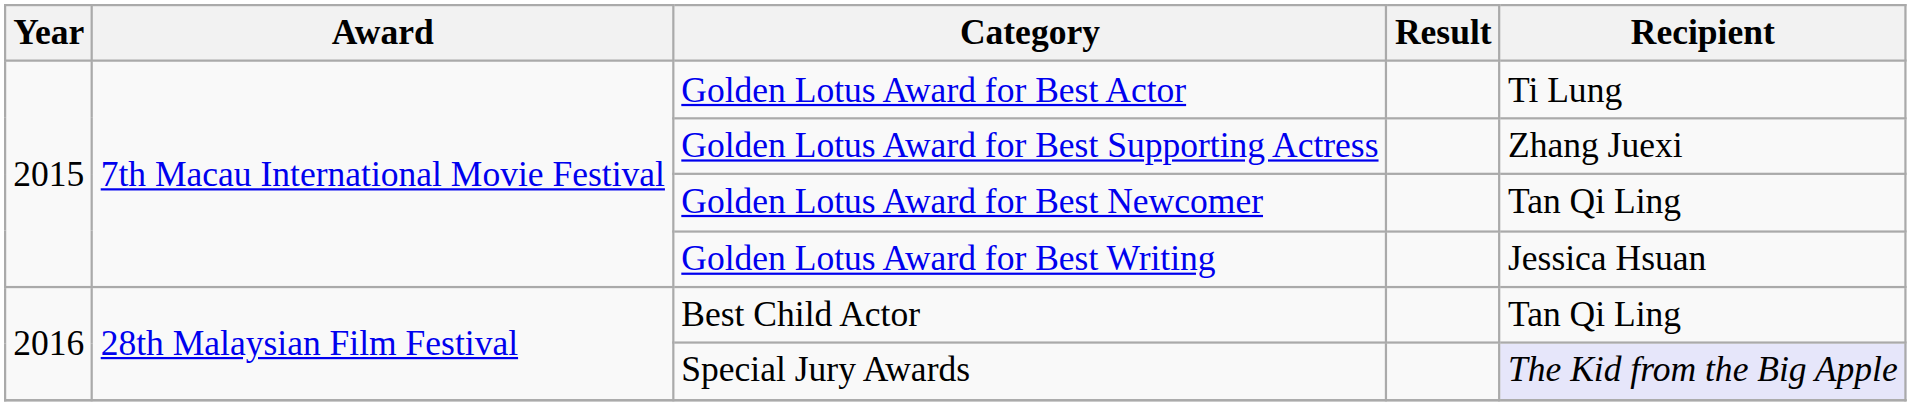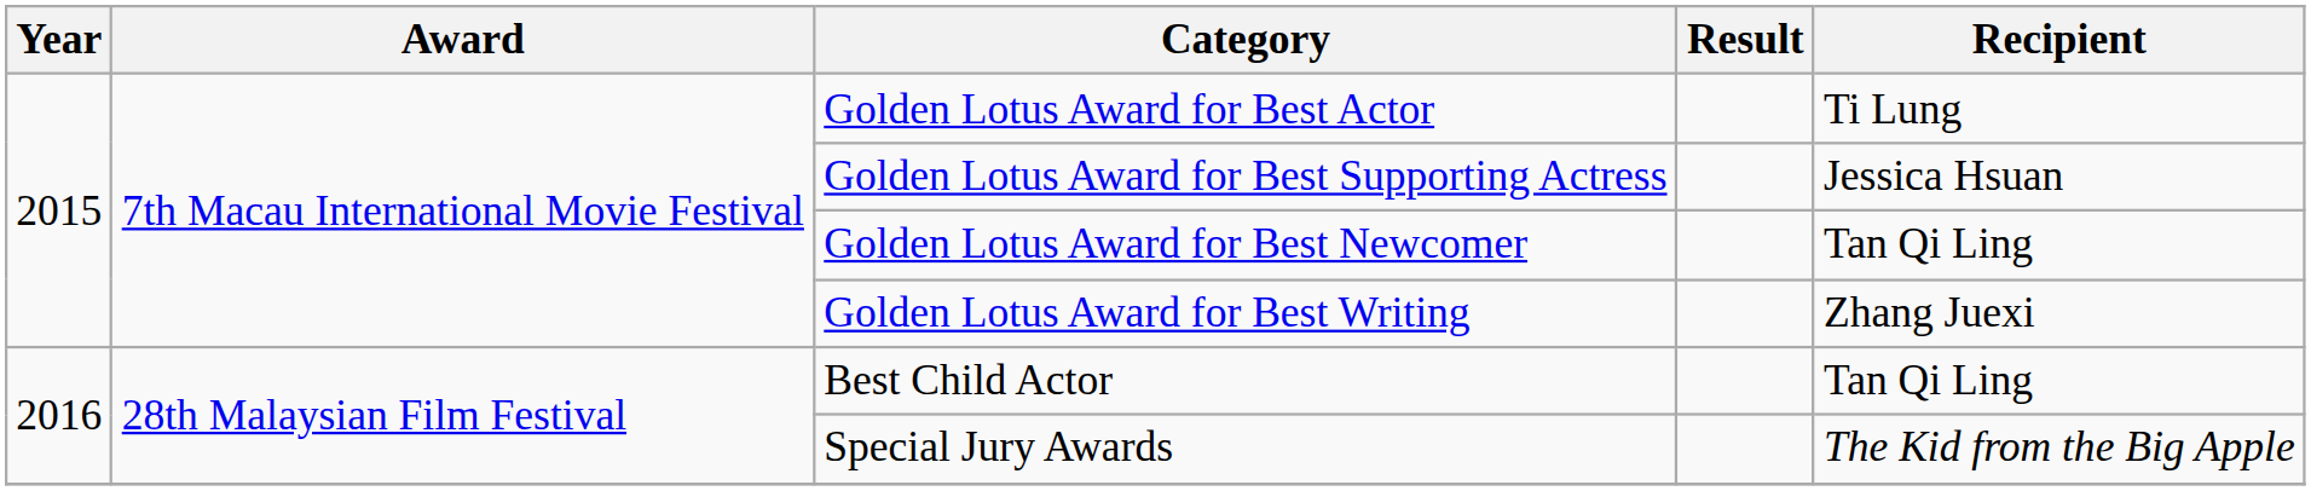 <table class="wikitable">
 <tr>
 <th>Year</th>
 <th>Award</th>
 <th>Category</th>
 <th>Result</th>
 <th>Recipient</th>
 </tr>
 <tr>
 <td rowspan=4>2015</td>
 <td rowspan=4><a href='#'>7th Macau International Movie Festival</a></td>
 <td><a href='#'>Golden Lotus Award for Best Actor</a></td>
 <td></td>
 <td>Ti Lung</td>
 </tr>
 <tr>
 <td><a href='#'>Golden Lotus Award for Best Supporting Actress</a></td>
 <td></td>
-<td>Zhang Juexi</td>
+<td>Jessica Hsuan</td>
 </tr>
 <tr>
 <td><a href='#'>Golden Lotus Award for Best Newcomer</a></td>
 <td></td>
 <td>Tan Qi Ling</td>
 </tr>
 <tr>
 <td><a href='#'>Golden Lotus Award for Best Writing</a></td>
 <td></td>
-<td>Jessica Hsuan</td>
+<td>Zhang Juexi</td>
 </tr>
 <tr>
 <td rowspan=2>2016</td>
 <td rowspan=2><a href='#'>28th Malaysian Film Festival</a></td>
 <td>Best Child Actor</td>
 <td></td>
 <td>Tan Qi Ling</td>
 </tr>
 <tr>
 <td>Special Jury Awards</td>
 <td></td>
-<td style="background: lavender;"><em>The Kid from the Big Apple</em></td>
+<td><em>The Kid from the Big Apple</em></td>
 </tr>
 <tr>
 </tr>
 </table>
